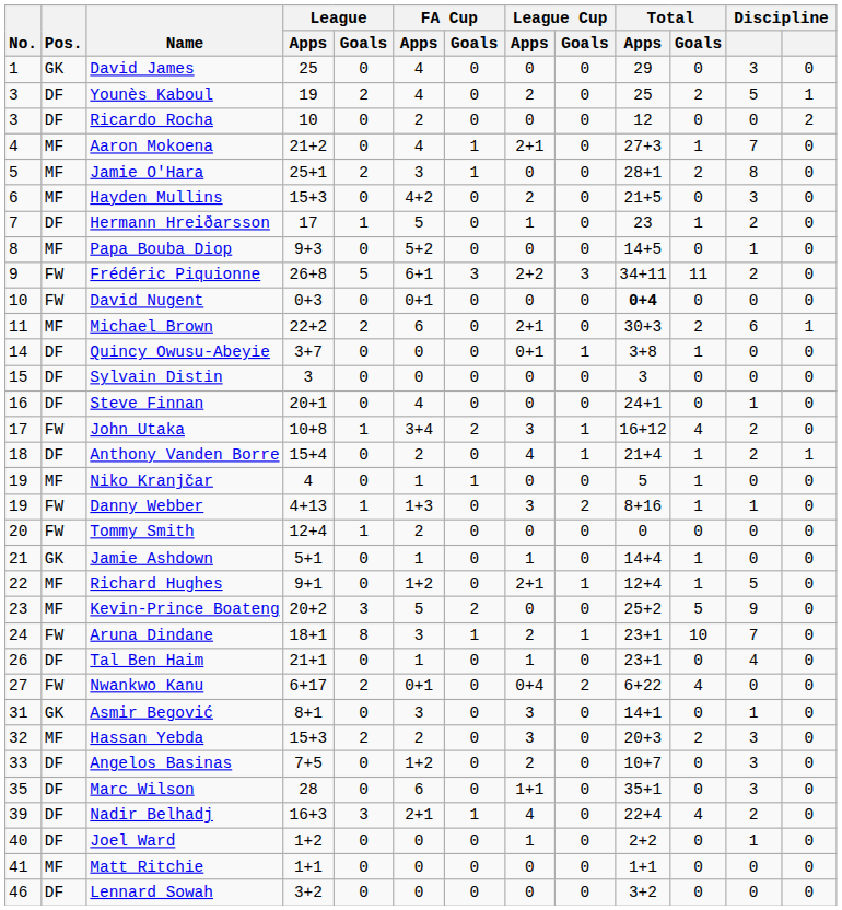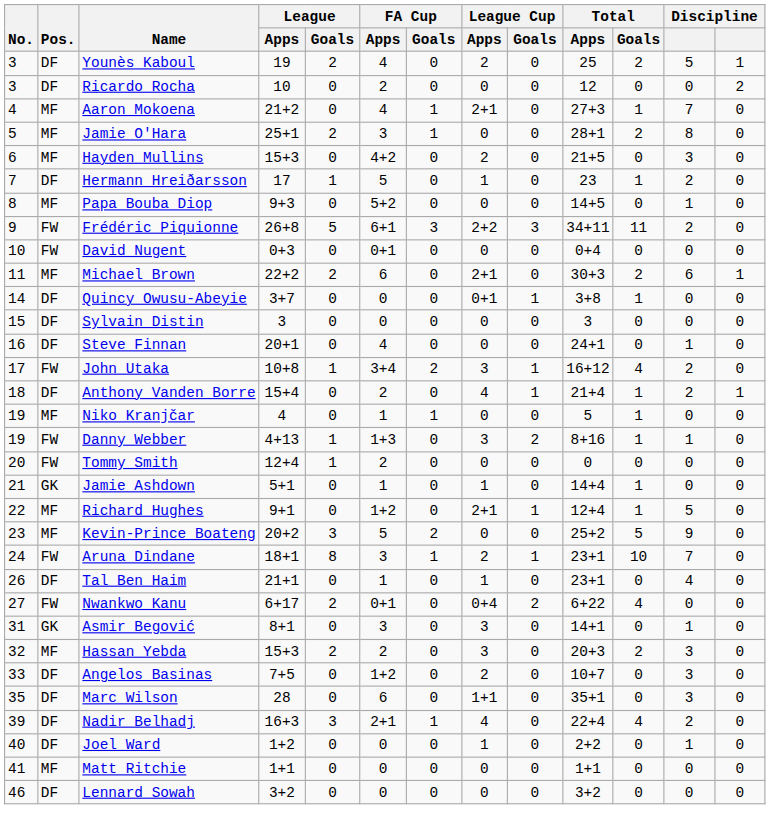 <table class="wikitable" style="text-align:center">
 <tr>
 <th rowspan="2" valign="bottom">No.</th>
 <th rowspan="2" valign="bottom">Pos.</th>
 <th rowspan="2" valign="bottom">Name</th>
 <th colspan="2" width="85">League</th>
 <th colspan="2" width="85">FA Cup</th>
 <th colspan="2" width="85">League Cup</th>
 <th colspan="2" width="85">Total</th>
 <th colspan="2" width="85">Discipline</th>
 </tr>
 <tr>
 <th>Apps</th>
 <th>Goals</th>
 <th>Apps</th>
 <th>Goals</th>
 <th>Apps</th>
 <th>Goals</th>
 <th>Apps</th>
 <th>Goals</th>
 <th></th>
 <th></th>
-</tr>
-<tr>
-<td align="left">1</td>
-<td align="left">GK</td>
-<td align="left"> <a href='#'>David James</a></td>
-<td>25</td>
-<td>0</td>
-<td>4</td>
-<td>0</td>
-<td>0</td>
-<td>0</td>
-<td>29</td>
-<td>0</td>
-<td>3</td>
-<td>0</td>
 </tr>
 <tr>
 <td align="left">3</td>
 <td align="left">DF</td>
 <td align="left"> <a href='#'>Younès Kaboul</a></td>
 <td>19</td>
 <td>2</td>
 <td>4</td>
 <td>0</td>
 <td>2</td>
 <td>0</td>
 <td>25</td>
 <td>2</td>
 <td>5</td>
 <td>1</td>
 </tr>
 <tr>
 <td align="left">3</td>
 <td align="left">DF</td>
 <td align="left"> <a href='#'>Ricardo Rocha</a></td>
 <td>10</td>
 <td>0</td>
 <td>2</td>
 <td>0</td>
 <td>0</td>
 <td>0</td>
 <td>12</td>
 <td>0</td>
 <td>0</td>
 <td>2</td>
 </tr>
 <tr>
 <td align="left">4</td>
 <td align="left">MF</td>
 <td align="left"> <a href='#'>Aaron Mokoena</a></td>
 <td>21+2</td>
 <td>0</td>
 <td>4</td>
 <td>1</td>
 <td>2+1</td>
 <td>0</td>
 <td>27+3</td>
 <td>1</td>
 <td>7</td>
 <td>0</td>
 </tr>
 <tr>
 <td align="left">5</td>
 <td align="left">MF</td>
 <td align="left"> <a href='#'>Jamie O'Hara</a></td>
 <td>25+1</td>
 <td>2</td>
 <td>3</td>
 <td>1</td>
 <td>0</td>
 <td>0</td>
 <td>28+1</td>
 <td>2</td>
 <td>8</td>
 <td>0</td>
 </tr>
 <tr>
 <td align="left">6</td>
 <td align="left">MF</td>
 <td align="left"> <a href='#'>Hayden Mullins</a></td>
 <td>15+3</td>
 <td>0</td>
 <td>4+2</td>
 <td>0</td>
 <td>2</td>
 <td>0</td>
 <td>21+5</td>
 <td>0</td>
 <td>3</td>
 <td>0</td>
 </tr>
 <tr>
 <td align="left">7</td>
 <td align="left">DF</td>
 <td align="left"> <a href='#'>Hermann Hreiðarsson</a></td>
 <td>17</td>
 <td>1</td>
 <td>5</td>
 <td>0</td>
 <td>1</td>
 <td>0</td>
 <td>23</td>
 <td>1</td>
 <td>2</td>
 <td>0</td>
 </tr>
 <tr>
 <td align="left">8</td>
 <td align="left">MF</td>
 <td align="left"> <a href='#'>Papa Bouba Diop</a></td>
 <td>9+3</td>
 <td>0</td>
 <td>5+2</td>
 <td>0</td>
 <td>0</td>
 <td>0</td>
 <td>14+5</td>
 <td>0</td>
 <td>1</td>
 <td>0</td>
 </tr>
 <tr>
 <td align="left">9</td>
 <td align="left">FW</td>
 <td align="left"> <a href='#'>Frédéric Piquionne</a></td>
 <td>26+8</td>
 <td>5</td>
 <td>6+1</td>
 <td>3</td>
 <td>2+2</td>
 <td>3</td>
 <td>34+11</td>
 <td>11</td>
 <td>2</td>
 <td>0</td>
 </tr>
 <tr>
 <td align="left">10</td>
 <td align="left">FW</td>
 <td align="left"> <a href='#'>David Nugent</a></td>
 <td>0+3</td>
 <td>0</td>
 <td>0+1</td>
 <td>0</td>
 <td>0</td>
 <td>0</td>
-<td><strong>0+4</strong></td>
+<td>0+4</td>
 <td>0</td>
 <td>0</td>
 <td>0</td>
 </tr>
 <tr>
 <td align="left">11</td>
 <td align="left">MF</td>
 <td align="left"> <a href='#'>Michael Brown</a></td>
 <td>22+2</td>
 <td>2</td>
 <td>6</td>
 <td>0</td>
 <td>2+1</td>
 <td>0</td>
 <td>30+3</td>
 <td>2</td>
 <td>6</td>
 <td>1</td>
 </tr>
 <tr>
 <td align="left">14</td>
 <td align="left">DF</td>
 <td align="left"> <a href='#'>Quincy Owusu-Abeyie</a></td>
 <td>3+7</td>
 <td>0</td>
 <td>0</td>
 <td>0</td>
 <td>0+1</td>
 <td>1</td>
 <td>3+8</td>
 <td>1</td>
 <td>0</td>
 <td>0</td>
 </tr>
 <tr>
 <td align="left">15</td>
 <td align="left">DF</td>
 <td align="left"> <a href='#'>Sylvain Distin</a></td>
 <td>3</td>
 <td>0</td>
 <td>0</td>
 <td>0</td>
 <td>0</td>
 <td>0</td>
 <td>3</td>
 <td>0</td>
 <td>0</td>
 <td>0</td>
 </tr>
 <tr>
 <td align="left">16</td>
 <td align="left">DF</td>
 <td align="left"> <a href='#'>Steve Finnan</a></td>
 <td>20+1</td>
 <td>0</td>
 <td>4</td>
 <td>0</td>
 <td>0</td>
 <td>0</td>
 <td>24+1</td>
 <td>0</td>
 <td>1</td>
 <td>0</td>
 </tr>
 <tr>
 <td align="left">17</td>
 <td align="left">FW</td>
 <td align="left"> <a href='#'>John Utaka</a></td>
 <td>10+8</td>
 <td>1</td>
 <td>3+4</td>
 <td>2</td>
 <td>3</td>
 <td>1</td>
 <td>16+12</td>
 <td>4</td>
 <td>2</td>
 <td>0</td>
 </tr>
 <tr>
 <td align="left">18</td>
 <td align="left">DF</td>
 <td align="left"> <a href='#'>Anthony Vanden Borre</a></td>
 <td>15+4</td>
 <td>0</td>
 <td>2</td>
 <td>0</td>
 <td>4</td>
 <td>1</td>
 <td>21+4</td>
 <td>1</td>
 <td>2</td>
 <td>1</td>
 </tr>
 <tr>
 <td align="left">19</td>
 <td align="left">MF</td>
 <td align="left"> <a href='#'>Niko Kranjčar</a></td>
 <td>4</td>
 <td>0</td>
 <td>1</td>
 <td>1</td>
 <td>0</td>
 <td>0</td>
 <td>5</td>
 <td>1</td>
 <td>0</td>
 <td>0</td>
 </tr>
 <tr>
 <td align="left">19</td>
 <td align="left">FW</td>
 <td align="left"> <a href='#'>Danny Webber</a></td>
 <td>4+13</td>
 <td>1</td>
 <td>1+3</td>
 <td>0</td>
 <td>3</td>
 <td>2</td>
 <td>8+16</td>
 <td>1</td>
 <td>1</td>
 <td>0</td>
 </tr>
 <tr>
 <td align="left">20</td>
 <td align="left">FW</td>
 <td align="left"> <a href='#'>Tommy Smith</a></td>
 <td>12+4</td>
 <td>1</td>
 <td>2</td>
 <td>0</td>
 <td>0</td>
 <td>0</td>
 <td>0</td>
 <td>0</td>
 <td>0</td>
 <td>0</td>
 </tr>
 <tr>
 <td align="left">21</td>
 <td align="left">GK</td>
 <td align="left"> <a href='#'>Jamie Ashdown</a></td>
 <td>5+1</td>
 <td>0</td>
 <td>1</td>
 <td>0</td>
 <td>1</td>
 <td>0</td>
 <td>14+4</td>
 <td>1</td>
 <td>0</td>
 <td>0</td>
 </tr>
 <tr>
 <td align="left">22</td>
 <td align="left">MF</td>
 <td align="left"> <a href='#'>Richard Hughes</a></td>
 <td>9+1</td>
 <td>0</td>
 <td>1+2</td>
 <td>0</td>
 <td>2+1</td>
 <td>1</td>
 <td>12+4</td>
 <td>1</td>
 <td>5</td>
 <td>0</td>
 </tr>
 <tr>
 <td align="left">23</td>
 <td align="left">MF</td>
 <td align="left"> <a href='#'>Kevin-Prince Boateng</a></td>
 <td>20+2</td>
 <td>3</td>
 <td>5</td>
 <td>2</td>
 <td>0</td>
 <td>0</td>
 <td>25+2</td>
 <td>5</td>
 <td>9</td>
 <td>0</td>
 </tr>
 <tr>
 <td align="left">24</td>
 <td align="left">FW</td>
 <td align="left"> <a href='#'>Aruna Dindane</a></td>
 <td>18+1</td>
 <td>8</td>
 <td>3</td>
 <td>1</td>
 <td>2</td>
 <td>1</td>
 <td>23+1</td>
 <td>10</td>
 <td>7</td>
 <td>0</td>
 </tr>
 <tr>
 <td align="left">26</td>
 <td align="left">DF</td>
 <td align="left"> <a href='#'>Tal Ben Haim</a></td>
 <td>21+1</td>
 <td>0</td>
 <td>1</td>
 <td>0</td>
 <td>1</td>
 <td>0</td>
 <td>23+1</td>
 <td>0</td>
 <td>4</td>
 <td>0</td>
 </tr>
 <tr>
 <td align="left">27</td>
 <td align="left">FW</td>
 <td align="left"> <a href='#'>Nwankwo Kanu</a></td>
 <td>6+17</td>
 <td>2</td>
 <td>0+1</td>
 <td>0</td>
 <td>0+4</td>
 <td>2</td>
 <td>6+22</td>
 <td>4</td>
 <td>0</td>
 <td>0</td>
 </tr>
 <tr>
 <td align="left">31</td>
 <td align="left">GK</td>
 <td align="left"> <a href='#'>Asmir Begović</a></td>
 <td>8+1</td>
 <td>0</td>
 <td>3</td>
 <td>0</td>
 <td>3</td>
 <td>0</td>
 <td>14+1</td>
 <td>0</td>
 <td>1</td>
 <td>0</td>
 </tr>
 <tr>
 <td align="left">32</td>
 <td align="left">MF</td>
 <td align="left"> <a href='#'>Hassan Yebda</a></td>
 <td>15+3</td>
 <td>2</td>
 <td>2</td>
 <td>0</td>
 <td>3</td>
 <td>0</td>
 <td>20+3</td>
 <td>2</td>
 <td>3</td>
 <td>0</td>
 </tr>
 <tr>
 <td align="left">33</td>
 <td align="left">DF</td>
 <td align="left"> <a href='#'>Angelos Basinas</a></td>
 <td>7+5</td>
 <td>0</td>
 <td>1+2</td>
 <td>0</td>
 <td>2</td>
 <td>0</td>
 <td>10+7</td>
 <td>0</td>
 <td>3</td>
 <td>0</td>
 </tr>
 <tr>
 <td align="left">35</td>
 <td align="left">DF</td>
 <td align="left"> <a href='#'>Marc Wilson</a></td>
 <td>28</td>
 <td>0</td>
 <td>6</td>
 <td>0</td>
 <td>1+1</td>
 <td>0</td>
 <td>35+1</td>
 <td>0</td>
 <td>3</td>
 <td>0</td>
 </tr>
 <tr>
 <td align="left">39</td>
 <td align="left">DF</td>
 <td align="left"> <a href='#'>Nadir Belhadj</a></td>
 <td>16+3</td>
 <td>3</td>
 <td>2+1</td>
 <td>1</td>
 <td>4</td>
 <td>0</td>
 <td>22+4</td>
 <td>4</td>
 <td>2</td>
 <td>0</td>
 </tr>
 <tr>
 <td align="left">40</td>
 <td align="left">DF</td>
 <td align="left"> <a href='#'>Joel Ward</a></td>
 <td>1+2</td>
 <td>0</td>
 <td>0</td>
 <td>0</td>
 <td>1</td>
 <td>0</td>
 <td>2+2</td>
 <td>0</td>
 <td>1</td>
 <td>0</td>
 </tr>
 <tr>
 <td align="left">41</td>
 <td align="left">MF</td>
 <td align="left"> <a href='#'>Matt Ritchie</a></td>
 <td>1+1</td>
 <td>0</td>
 <td>0</td>
 <td>0</td>
 <td>0</td>
 <td>0</td>
 <td>1+1</td>
 <td>0</td>
 <td>0</td>
 <td>0</td>
 </tr>
 <tr>
 <td align="left">46</td>
 <td align="left">DF</td>
 <td align="left"> <a href='#'>Lennard Sowah</a></td>
 <td>3+2</td>
 <td>0</td>
 <td>0</td>
 <td>0</td>
 <td>0</td>
 <td>0</td>
 <td>3+2</td>
 <td>0</td>
 <td>0</td>
 <td>0</td>
 </tr>
 </table>
